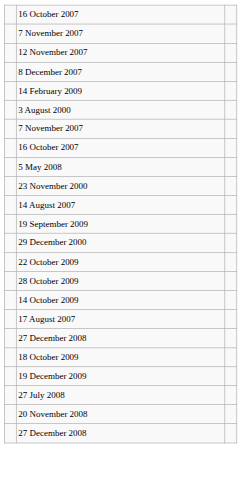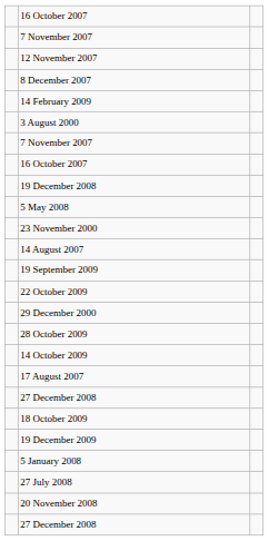 <table class="wikitable" style="font-size: 89%; float: left; width: 26em; margin-right: 1em; line-height: 1.65em"!important; height: 675px;>
 <tr>
 <td></td>
 <td>16 October 2007</td>
 <td></td>
 </tr>
 <tr>
 <td></td>
 <td>7 November 2007</td>
 <td></td>
 </tr>
 <tr>
 <td></td>
 <td>12 November 2007</td>
 <td></td>
 </tr>
 <tr>
 <td></td>
 <td>8 December 2007</td>
 <td></td>
 </tr>
 <tr>
 <td></td>
 <td>14 February 2009</td>
 <td></td>
 </tr>
 <tr>
 <td></td>
 <td>3 August 2000</td>
 <td></td>
 </tr>
 <tr>
 <td></td>
 <td>7 November 2007</td>
 <td></td>
 </tr>
 <tr>
 <td></td>
 <td>16 October 2007</td>
 <td></td>
 </tr>
 <tr>
 <td></td>
+<td>19 December 2008</td>
+<td></td>
+</tr>
+<tr>
+<td></td>
 <td>5 May 2008</td>
 <td></td>
 </tr>
 <tr>
 <td></td>
 <td>23 November 2000</td>
 <td></td>
 </tr>
 <tr>
 <td></td>
 <td>14 August 2007</td>
 <td></td>
 </tr>
 <tr>
 <td></td>
 <td>19 September 2009</td>
 <td></td>
 </tr>
 <tr>
 <td></td>
-<td>29 December 2000</td>
+<td>22 October 2009</td>
 <td></td>
 </tr>
 <tr>
 <td></td>
-<td>22 October 2009</td>
+<td>29 December 2000</td>
 <td></td>
 </tr>
 <tr>
 <td></td>
 <td>28 October 2009</td>
 <td></td>
 </tr>
 <tr>
 <td></td>
 <td>14 October 2009</td>
 <td></td>
 </tr>
 <tr>
 <td></td>
 <td>17 August 2007</td>
 <td></td>
 </tr>
 <tr>
 <td></td>
 <td>27 December 2008</td>
 <td></td>
 </tr>
 <tr>
 <td></td>
 <td>18 October 2009</td>
 <td></td>
 </tr>
 <tr>
 <td></td>
 <td>19 December 2009</td>
 <td></td>
 </tr>
 <tr>
 <td></td>
+<td>5 January 2008</td>
+<td></td>
+</tr>
+<tr>
+<td></td>
 <td>27 July 2008</td>
 <td></td>
 </tr>
 <tr>
 <td></td>
 <td>20 November 2008</td>
 <td></td>
 </tr>
 <tr>
 <td></td>
 <td>27 December 2008</td>
 <td></td>
 </tr>
 </table>
